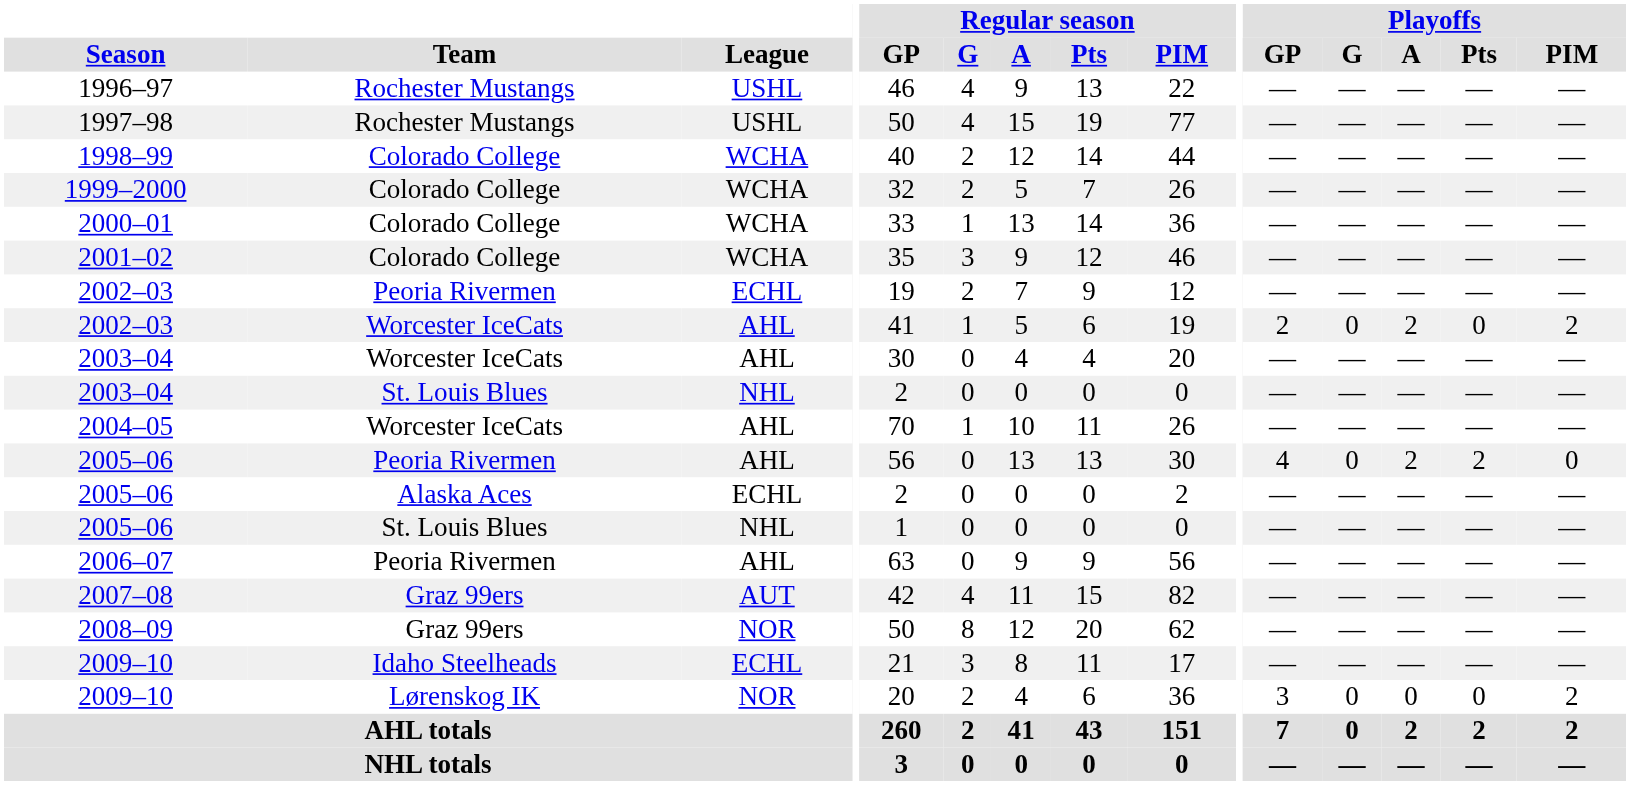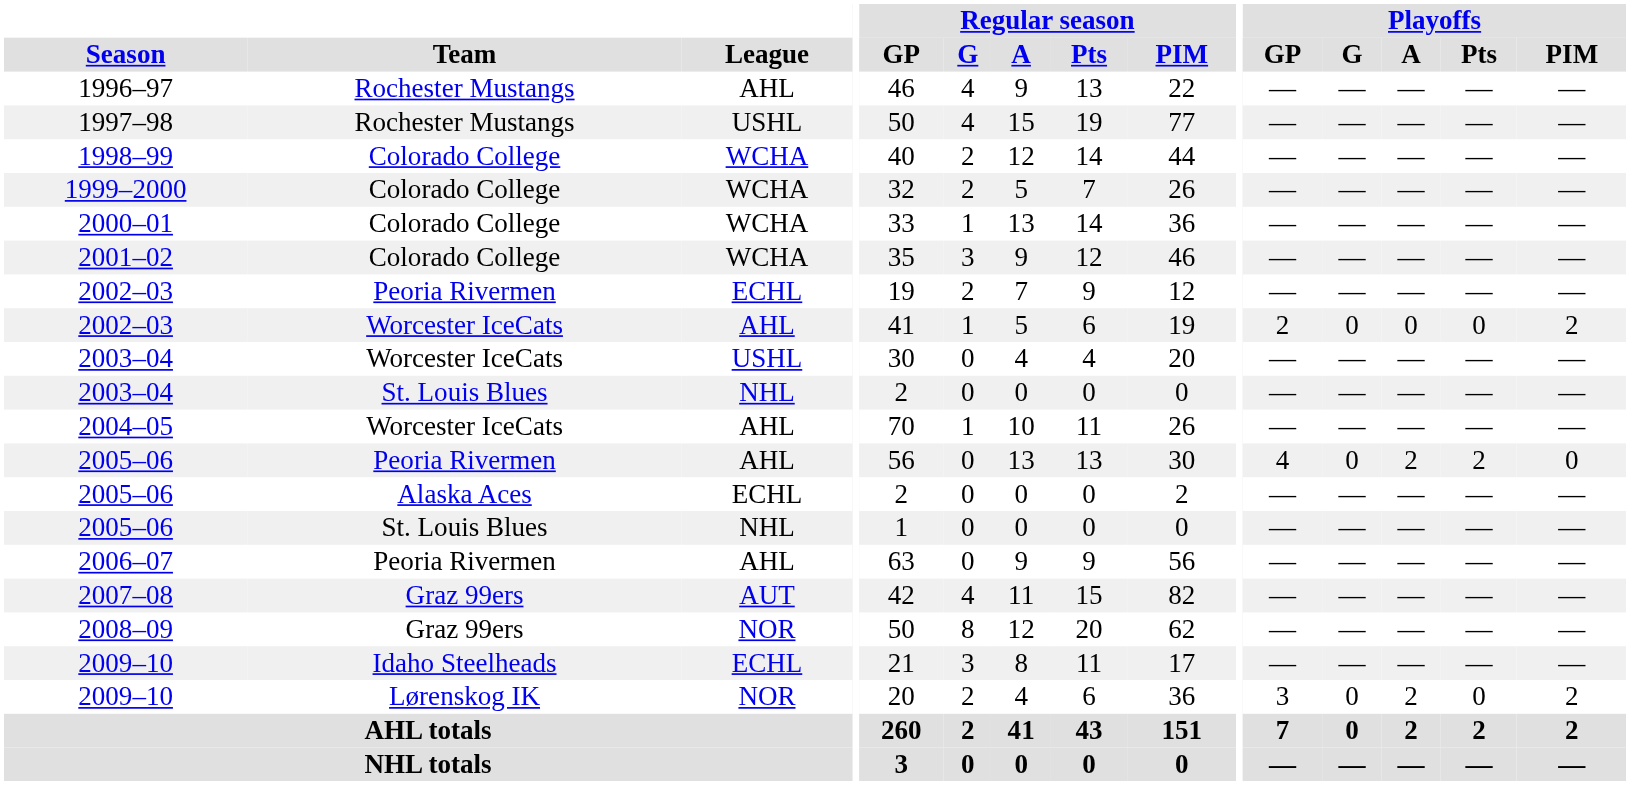 <table border="0" cellpadding="1" cellspacing="0" style="text-align:center; width:60em">
 <tr bgcolor="#e0e0e0">
 <th colspan="3" bgcolor="#ffffff"></th>
 <th rowspan="99" bgcolor="#ffffff"></th>
 <th colspan="5"><a href='#'>Regular season</a></th>
 <th rowspan="99" bgcolor="#ffffff"></th>
 <th colspan="5"><a href='#'>Playoffs</a></th>
 </tr>
 <tr bgcolor="#e0e0e0">
 <th><a href='#'>Season</a></th>
 <th>Team</th>
 <th>League</th>
 <th>GP</th>
 <th><a href='#'>G</a></th>
 <th><a href='#'>A</a></th>
 <th><a href='#'>Pts</a></th>
 <th><a href='#'>PIM</a></th>
 <th>GP</th>
 <th>G</th>
 <th>A</th>
 <th>Pts</th>
 <th>PIM</th>
 </tr>
 <tr>
 <td>1996–97</td>
 <td><a href='#'>Rochester Mustangs</a></td>
-<td><a href='#'>USHL</a></td>
+<td>AHL</td>
 <td>46</td>
 <td>4</td>
 <td>9</td>
 <td>13</td>
 <td>22</td>
 <td>—</td>
 <td>—</td>
 <td>—</td>
 <td>—</td>
 <td>—</td>
 </tr>
 <tr bgcolor="#f0f0f0">
 <td>1997–98</td>
 <td>Rochester Mustangs</td>
 <td>USHL</td>
 <td>50</td>
 <td>4</td>
 <td>15</td>
 <td>19</td>
 <td>77</td>
 <td>—</td>
 <td>—</td>
 <td>—</td>
 <td>—</td>
 <td>—</td>
 </tr>
 <tr>
 <td><a href='#'>1998–99</a></td>
 <td><a href='#'>Colorado College</a></td>
 <td><a href='#'>WCHA</a></td>
 <td>40</td>
 <td>2</td>
 <td>12</td>
 <td>14</td>
 <td>44</td>
 <td>—</td>
 <td>—</td>
 <td>—</td>
 <td>—</td>
 <td>—</td>
 </tr>
 <tr bgcolor="#f0f0f0">
 <td><a href='#'>1999–2000</a></td>
 <td>Colorado College</td>
 <td>WCHA</td>
 <td>32</td>
 <td>2</td>
 <td>5</td>
 <td>7</td>
 <td>26</td>
 <td>—</td>
 <td>—</td>
 <td>—</td>
 <td>—</td>
 <td>—</td>
 </tr>
 <tr>
 <td><a href='#'>2000–01</a></td>
 <td>Colorado College</td>
 <td>WCHA</td>
 <td>33</td>
 <td>1</td>
 <td>13</td>
 <td>14</td>
 <td>36</td>
 <td>—</td>
 <td>—</td>
 <td>—</td>
 <td>—</td>
 <td>—</td>
 </tr>
 <tr bgcolor="#f0f0f0">
 <td><a href='#'>2001–02</a></td>
 <td>Colorado College</td>
 <td>WCHA</td>
 <td>35</td>
 <td>3</td>
 <td>9</td>
 <td>12</td>
 <td>46</td>
 <td>—</td>
 <td>—</td>
 <td>—</td>
 <td>—</td>
 <td>—</td>
 </tr>
 <tr>
 <td><a href='#'>2002–03</a></td>
 <td><a href='#'>Peoria Rivermen</a></td>
 <td><a href='#'>ECHL</a></td>
 <td>19</td>
 <td>2</td>
 <td>7</td>
 <td>9</td>
 <td>12</td>
 <td>—</td>
 <td>—</td>
 <td>—</td>
 <td>—</td>
 <td>—</td>
 </tr>
 <tr bgcolor="#f0f0f0">
 <td><a href='#'>2002–03</a></td>
 <td><a href='#'>Worcester IceCats</a></td>
 <td><a href='#'>AHL</a></td>
 <td>41</td>
 <td>1</td>
 <td>5</td>
 <td>6</td>
 <td>19</td>
 <td>2</td>
 <td>0</td>
-<td>2</td>
+<td>0</td>
 <td>0</td>
 <td>2</td>
 </tr>
 <tr>
 <td><a href='#'>2003–04</a></td>
 <td>Worcester IceCats</td>
-<td>AHL</td>
+<td><a href='#'>USHL</a></td>
 <td>30</td>
 <td>0</td>
 <td>4</td>
 <td>4</td>
 <td>20</td>
 <td>—</td>
 <td>—</td>
 <td>—</td>
 <td>—</td>
 <td>—</td>
 </tr>
 <tr bgcolor="#f0f0f0">
 <td><a href='#'>2003–04</a></td>
 <td><a href='#'>St. Louis Blues</a></td>
 <td><a href='#'>NHL</a></td>
 <td>2</td>
 <td>0</td>
 <td>0</td>
 <td>0</td>
 <td>0</td>
 <td>—</td>
 <td>—</td>
 <td>—</td>
 <td>—</td>
 <td>—</td>
 </tr>
 <tr>
 <td><a href='#'>2004–05</a></td>
 <td>Worcester IceCats</td>
 <td>AHL</td>
 <td>70</td>
 <td>1</td>
 <td>10</td>
 <td>11</td>
 <td>26</td>
 <td>—</td>
 <td>—</td>
 <td>—</td>
 <td>—</td>
 <td>—</td>
 </tr>
 <tr bgcolor="#f0f0f0">
 <td><a href='#'>2005–06</a></td>
 <td><a href='#'>Peoria Rivermen</a></td>
 <td>AHL</td>
 <td>56</td>
 <td>0</td>
 <td>13</td>
 <td>13</td>
 <td>30</td>
 <td>4</td>
 <td>0</td>
 <td>2</td>
 <td>2</td>
 <td>0</td>
 </tr>
 <tr>
 <td><a href='#'>2005–06</a></td>
 <td><a href='#'>Alaska Aces</a></td>
 <td>ECHL</td>
 <td>2</td>
 <td>0</td>
 <td>0</td>
 <td>0</td>
 <td>2</td>
 <td>—</td>
 <td>—</td>
 <td>—</td>
 <td>—</td>
 <td>—</td>
 </tr>
 <tr bgcolor="#f0f0f0">
 <td><a href='#'>2005–06</a></td>
 <td>St. Louis Blues</td>
 <td>NHL</td>
 <td>1</td>
 <td>0</td>
 <td>0</td>
 <td>0</td>
 <td>0</td>
 <td>—</td>
 <td>—</td>
 <td>—</td>
 <td>—</td>
 <td>—</td>
 </tr>
 <tr>
 <td><a href='#'>2006–07</a></td>
 <td>Peoria Rivermen</td>
 <td>AHL</td>
 <td>63</td>
 <td>0</td>
 <td>9</td>
 <td>9</td>
 <td>56</td>
 <td>—</td>
 <td>—</td>
 <td>—</td>
 <td>—</td>
 <td>—</td>
 </tr>
 <tr bgcolor="#f0f0f0">
 <td><a href='#'>2007–08</a></td>
 <td><a href='#'>Graz 99ers</a></td>
 <td><a href='#'>AUT</a></td>
 <td>42</td>
 <td>4</td>
 <td>11</td>
 <td>15</td>
 <td>82</td>
 <td>—</td>
 <td>—</td>
 <td>—</td>
 <td>—</td>
 <td>—</td>
 </tr>
 <tr>
 <td><a href='#'>2008–09</a></td>
 <td>Graz 99ers</td>
 <td><a href='#'>NOR</a></td>
 <td>50</td>
 <td>8</td>
 <td>12</td>
 <td>20</td>
 <td>62</td>
 <td>—</td>
 <td>—</td>
 <td>—</td>
 <td>—</td>
 <td>—</td>
 </tr>
 <tr bgcolor="#f0f0f0">
 <td><a href='#'>2009–10</a></td>
 <td><a href='#'>Idaho Steelheads</a></td>
 <td><a href='#'>ECHL</a></td>
 <td>21</td>
 <td>3</td>
 <td>8</td>
 <td>11</td>
 <td>17</td>
 <td>—</td>
 <td>—</td>
 <td>—</td>
 <td>—</td>
 <td>—</td>
 </tr>
 <tr>
 <td><a href='#'>2009–10</a></td>
 <td><a href='#'>Lørenskog IK</a></td>
 <td><a href='#'>NOR</a></td>
 <td>20</td>
 <td>2</td>
 <td>4</td>
 <td>6</td>
 <td>36</td>
 <td>3</td>
 <td>0</td>
-<td>0</td>
+<td>2</td>
 <td>0</td>
 <td>2</td>
 </tr>
 <tr bgcolor="#e0e0e0">
 <th colspan="3">AHL totals</th>
 <th>260</th>
 <th>2</th>
 <th>41</th>
 <th>43</th>
 <th>151</th>
 <th>7</th>
 <th>0</th>
 <th>2</th>
 <th>2</th>
 <th>2</th>
 </tr>
 <tr bgcolor="#e0e0e0">
 <th colspan="3">NHL totals</th>
 <th>3</th>
 <th>0</th>
 <th>0</th>
 <th>0</th>
 <th>0</th>
 <th>—</th>
 <th>—</th>
 <th>—</th>
 <th>—</th>
 <th>—</th>
 </tr>
 </table>
